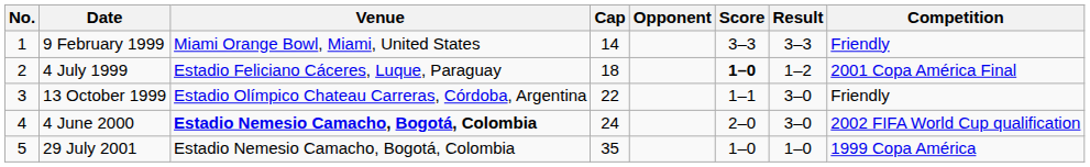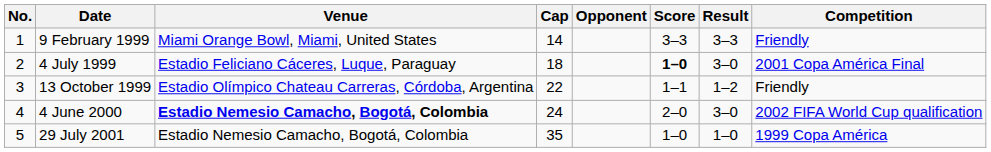 <table class="wikitable sortable">
 <tr>
 <th scope="col">No.</th>
 <th scope="col" data-sort-type="date">Date</th>
 <th scope="col">Venue</th>
 <th scope="col">Cap</th>
 <th scope="col">Opponent</th>
 <th scope="col">Score</th>
 <th scope="col">Result</th>
 <th scope="col">Competition</th>
 </tr>
 <tr>
 <td style="text-align:center">1</td>
 <td>9 February 1999</td>
 <td><a href='#'>Miami Orange Bowl</a>, <a href='#'>Miami</a>, United States</td>
 <td style="text-align:center">14</td>
 <td></td>
 <td style="text-align:center">3–3</td>
 <td style="text-align:center">3–3</td>
 <td><a href='#'>Friendly</a></td>
 </tr>
 <tr>
 <td style="text-align:center">2</td>
 <td>4 July 1999</td>
 <td><a href='#'>Estadio Feliciano Cáceres</a>, <a href='#'>Luque</a>, Paraguay</td>
 <td style="text-align:center">18</td>
 <td></td>
 <td style="text-align:center"><strong>1–0</strong></td>
-<td style="text-align:center">1–2</td>
+<td style="text-align:center">3–0</td>
 <td><a href='#'>2001 Copa América Final</a></td>
 </tr>
 <tr>
 <td style="text-align:center">3</td>
 <td>13 October 1999</td>
 <td><a href='#'>Estadio Olímpico Chateau Carreras</a>, <a href='#'>Córdoba</a>, Argentina</td>
 <td style="text-align:center">22</td>
 <td></td>
 <td style="text-align:center">1–1</td>
-<td style="text-align:center">3–0</td>
+<td style="text-align:center">1–2</td>
 <td>Friendly</td>
 </tr>
 <tr>
 <td style="text-align:center">4</td>
 <td>4 June 2000</td>
 <td><strong><a href='#'>Estadio Nemesio Camacho</a>, <a href='#'>Bogotá</a>, Colombia</strong></td>
 <td style="text-align:center">24</td>
 <td></td>
 <td style="text-align:center">2–0</td>
 <td style="text-align:center">3–0</td>
 <td><a href='#'>2002 FIFA World Cup qualification</a></td>
 </tr>
 <tr>
 <td style="text-align:center">5</td>
 <td>29 July 2001</td>
 <td>Estadio Nemesio Camacho, Bogotá, Colombia</td>
 <td style="text-align:center">35</td>
 <td></td>
 <td style="text-align:center">1–0</td>
 <td style="text-align:center">1–0</td>
 <td><a href='#'>1999 Copa América</a></td>
 </tr>
 </table>
